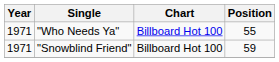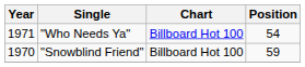 <table class="wikitable">
 <tr>
 <th>Year</th>
 <th>Single</th>
 <th>Chart</th>
 <th>Position</th>
 </tr>
 <tr>
 <td>1971</td>
 <td>"Who Needs Ya"</td>
 <td><a href='#'>Billboard Hot 100</a></td>
-<td align="center">55</td>
+<td align="center">54</td>
 </tr>
 <tr>
-<td>1971</td>
+<td>1970</td>
 <td>"Snowblind Friend"</td>
 <td>Billboard Hot 100</td>
 <td align="center">59</td>
 </tr>
 <tr>
 </tr>
 </table>
